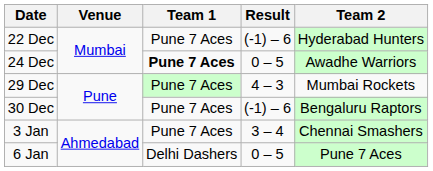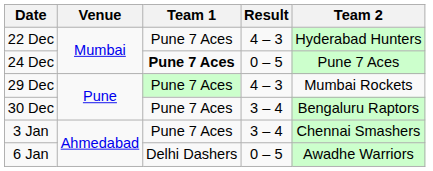 <table class="wikitable" style="text-align: center;">
 <tr>
 <th>Date</th>
 <th>Venue</th>
 <th>Team 1</th>
 <th>Result</th>
 <th>Team 2</th>
 </tr>
 <tr>
 <td>22 Dec</td>
 <td rowspan="2"><a href='#'>Mumbai</a></td>
 <td>Pune 7 Aces</td>
-<td>(-1) – 6</td>
+<td>4 – 3</td>
 <td style="background:#cfc;">Hyderabad Hunters</td>
 </tr>
 <tr>
 <td>24 Dec</td>
 <td><strong>Pune 7 Aces</strong></td>
 <td>0 – 5</td>
-<td style="background:#cfc;">Awadhe Warriors</td>
+<td style="background:#cfc;">Pune 7 Aces</td>
 </tr>
 <tr>
 <td>29 Dec</td>
 <td rowspan="2"><a href='#'>Pune</a></td>
 <td style="background:#cfc;">Pune 7 Aces</td>
 <td>4 – 3</td>
 <td>Mumbai Rockets</td>
 </tr>
 <tr>
 <td>30 Dec</td>
 <td>Pune 7 Aces</td>
-<td>(-1) – 6</td>
+<td>3 – 4</td>
 <td style="background:#cfc;">Bengaluru Raptors</td>
 </tr>
 <tr>
 <td>3 Jan</td>
 <td rowspan="2"><a href='#'>Ahmedabad</a></td>
 <td>Pune 7 Aces</td>
 <td>3 – 4</td>
 <td style="background:#cfc;">Chennai Smashers</td>
 </tr>
 <tr>
 <td>6 Jan</td>
 <td>Delhi Dashers</td>
 <td>0 – 5</td>
-<td style="background:#cfc;">Pune 7 Aces</td>
+<td style="background:#cfc;">Awadhe Warriors</td>
 </tr>
 </table>
